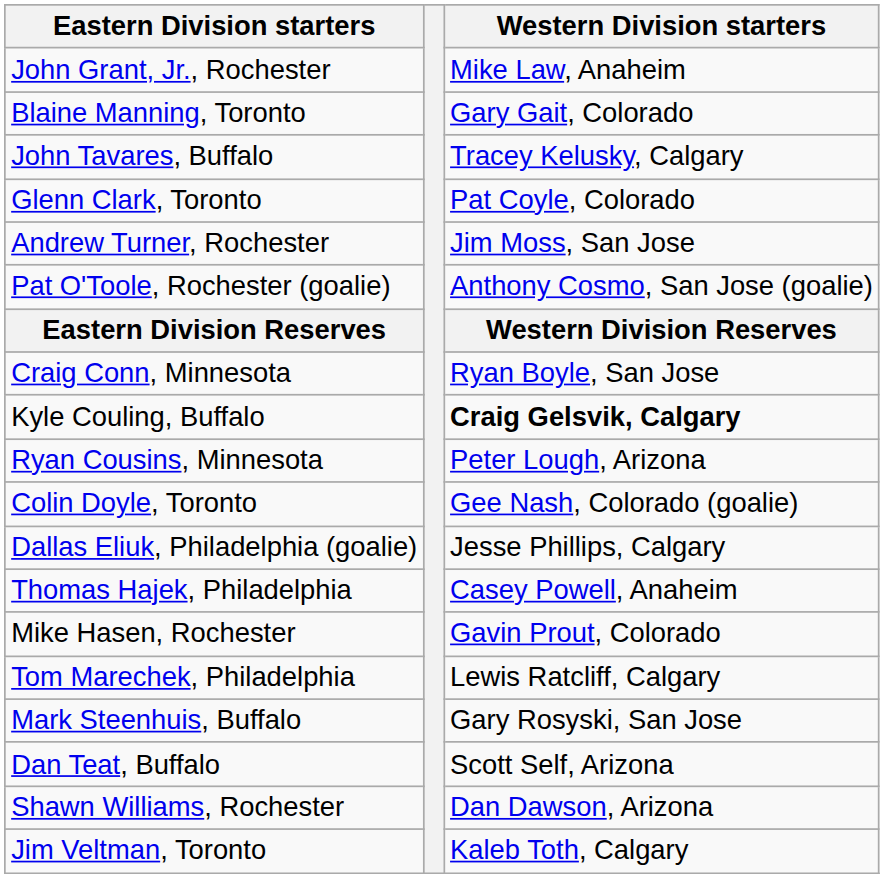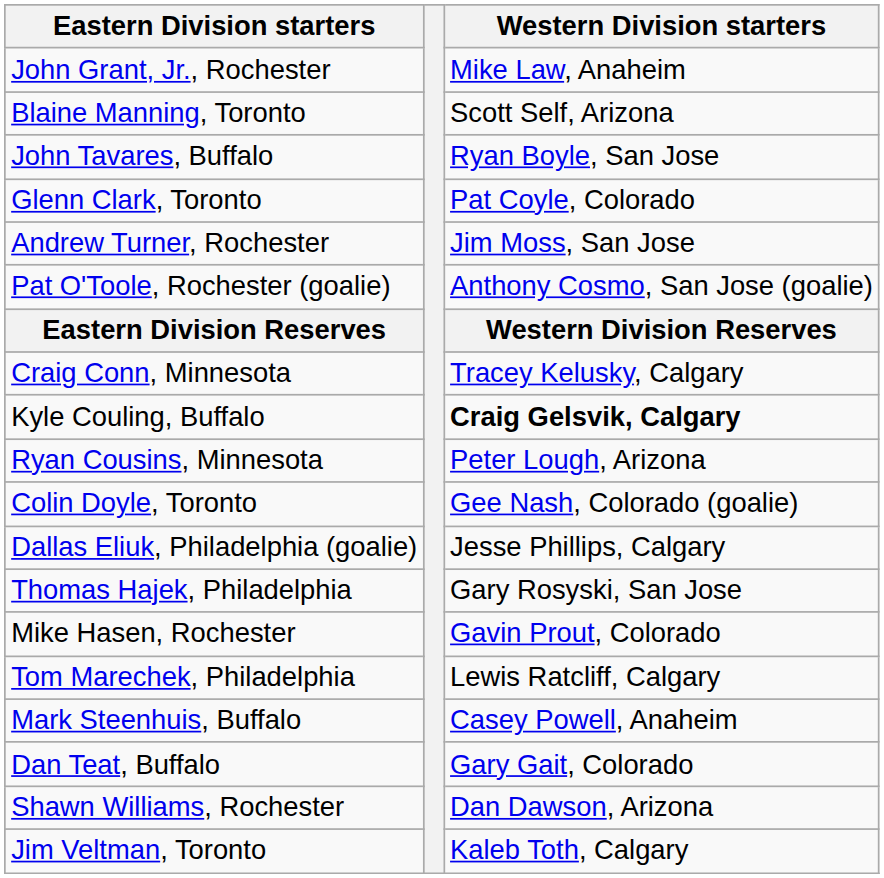 <table class="wikitable">
 <tr>
 <th>Eastern Division starters</th>
 <th rowspan="20"> </th>
 <th>Western Division starters</th>
 </tr>
 <tr>
 <td><a href='#'>John Grant, Jr.</a>, Rochester</td>
 <td><a href='#'>Mike Law</a>, Anaheim</td>
 </tr>
 <tr>
 <td><a href='#'>Blaine Manning</a>, Toronto</td>
-<td><a href='#'>Gary Gait</a>, Colorado</td>
+<td>Scott Self, Arizona</td>
 </tr>
 <tr>
 <td><a href='#'>John Tavares</a>, Buffalo</td>
-<td><a href='#'>Tracey Kelusky</a>, Calgary</td>
+<td><a href='#'>Ryan Boyle</a>, San Jose</td>
 </tr>
 <tr>
 <td><a href='#'>Glenn Clark</a>, Toronto</td>
 <td><a href='#'>Pat Coyle</a>, Colorado</td>
 </tr>
 <tr>
 <td><a href='#'>Andrew Turner</a>, Rochester</td>
 <td><a href='#'>Jim Moss</a>, San Jose</td>
 </tr>
 <tr>
 <td><a href='#'>Pat O'Toole</a>, Rochester (goalie)</td>
 <td><a href='#'>Anthony Cosmo</a>, San Jose (goalie)</td>
 </tr>
 <tr>
 <th>Eastern Division Reserves</th>
 <th>Western Division Reserves</th>
 </tr>
 <tr>
 <td><a href='#'>Craig Conn</a>, Minnesota</td>
-<td><a href='#'>Ryan Boyle</a>, San Jose</td>
+<td><a href='#'>Tracey Kelusky</a>, Calgary</td>
 </tr>
 <tr>
 <td>Kyle Couling, Buffalo</td>
 <td><strong>Craig Gelsvik, Calgary</strong></td>
 </tr>
 <tr>
 <td><a href='#'>Ryan Cousins</a>, Minnesota</td>
 <td><a href='#'>Peter Lough</a>, Arizona</td>
 </tr>
 <tr>
 <td><a href='#'>Colin Doyle</a>, Toronto</td>
 <td><a href='#'>Gee Nash</a>, Colorado (goalie)</td>
 </tr>
 <tr>
 <td><a href='#'>Dallas Eliuk</a>, Philadelphia (goalie)</td>
 <td>Jesse Phillips, Calgary</td>
 </tr>
 <tr>
 <td><a href='#'>Thomas Hajek</a>, Philadelphia</td>
-<td><a href='#'>Casey Powell</a>, Anaheim</td>
+<td>Gary Rosyski, San Jose</td>
 </tr>
 <tr>
 <td>Mike Hasen, Rochester</td>
 <td><a href='#'>Gavin Prout</a>, Colorado</td>
 </tr>
 <tr>
 <td><a href='#'>Tom Marechek</a>, Philadelphia</td>
 <td>Lewis Ratcliff, Calgary</td>
 </tr>
 <tr>
 <td><a href='#'>Mark Steenhuis</a>, Buffalo</td>
-<td>Gary Rosyski, San Jose</td>
+<td><a href='#'>Casey Powell</a>, Anaheim</td>
 </tr>
 <tr>
 <td><a href='#'>Dan Teat</a>, Buffalo</td>
-<td>Scott Self, Arizona</td>
+<td><a href='#'>Gary Gait</a>, Colorado</td>
 </tr>
 <tr>
 <td><a href='#'>Shawn Williams</a>, Rochester</td>
 <td><a href='#'>Dan Dawson</a>, Arizona</td>
 </tr>
 <tr>
 <td><a href='#'>Jim Veltman</a>, Toronto</td>
 <td><a href='#'>Kaleb Toth</a>, Calgary</td>
 </tr>
 <tr>
 </tr>
 </table>
